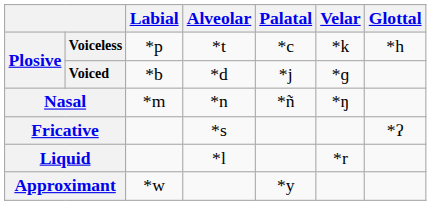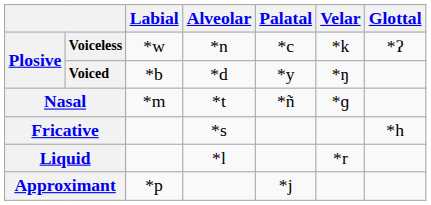 <table class="wikitable">
 <tr>
 <th colspan=2></th>
 <th><a href='#'>Labial</a></th>
 <th><a href='#'>Alveolar</a></th>
 <th><a href='#'>Palatal</a></th>
 <th><a href='#'>Velar</a></th>
 <th><a href='#'>Glottal</a></th>
 </tr>
 <tr>
 <th rowspan=2><a href='#'>Plosive</a></th>
 <th style="text-align: left; font-size: 80%;">Voiceless</th>
-<td align="center">*p</td>
-<td align="center">*t</td>
+<td align="center">*w</td>
+<td align="center">*n</td>
 <td align="center">*c</td>
 <td align="center">*k</td>
-<td align="center">*h</td>
+<td align="center">*ʔ</td>
 </tr>
 <tr>
 <th style="text-align: left; font-size: 80%;">Voiced</th>
 <td align="center">*b</td>
 <td align="center">*d</td>
-<td align="center">*j</td>
-<td align="center">*ɡ</td>
+<td align="center">*y</td>
+<td align="center">*ŋ</td>
 <td></td>
 </tr>
 <tr>
 <th colspan=2><a href='#'>Nasal</a></th>
 <td align="center">*m</td>
-<td align="center">*n</td>
+<td align="center">*t</td>
 <td align="center">*ñ</td>
-<td align="center">*ŋ</td>
+<td align="center">*ɡ</td>
 <td></td>
 </tr>
 <tr>
 <th colspan=2><a href='#'>Fricative</a></th>
 <td></td>
 <td align="center">*s</td>
 <td></td>
 <td></td>
-<td align="center">*ʔ</td>
+<td align="center">*h</td>
 </tr>
 <tr>
 <th colspan=2><a href='#'>Liquid</a></th>
 <td></td>
 <td align="center">*l</td>
 <td></td>
 <td align="center">*r</td>
 <td></td>
 </tr>
 <tr>
 <th colspan=2><a href='#'>Approximant</a></th>
-<td align="center">*w</td>
+<td align="center">*p</td>
 <td></td>
-<td align="center">*y</td>
+<td align="center">*j</td>
 <td></td>
 <td></td>
 </tr>
 </table>
